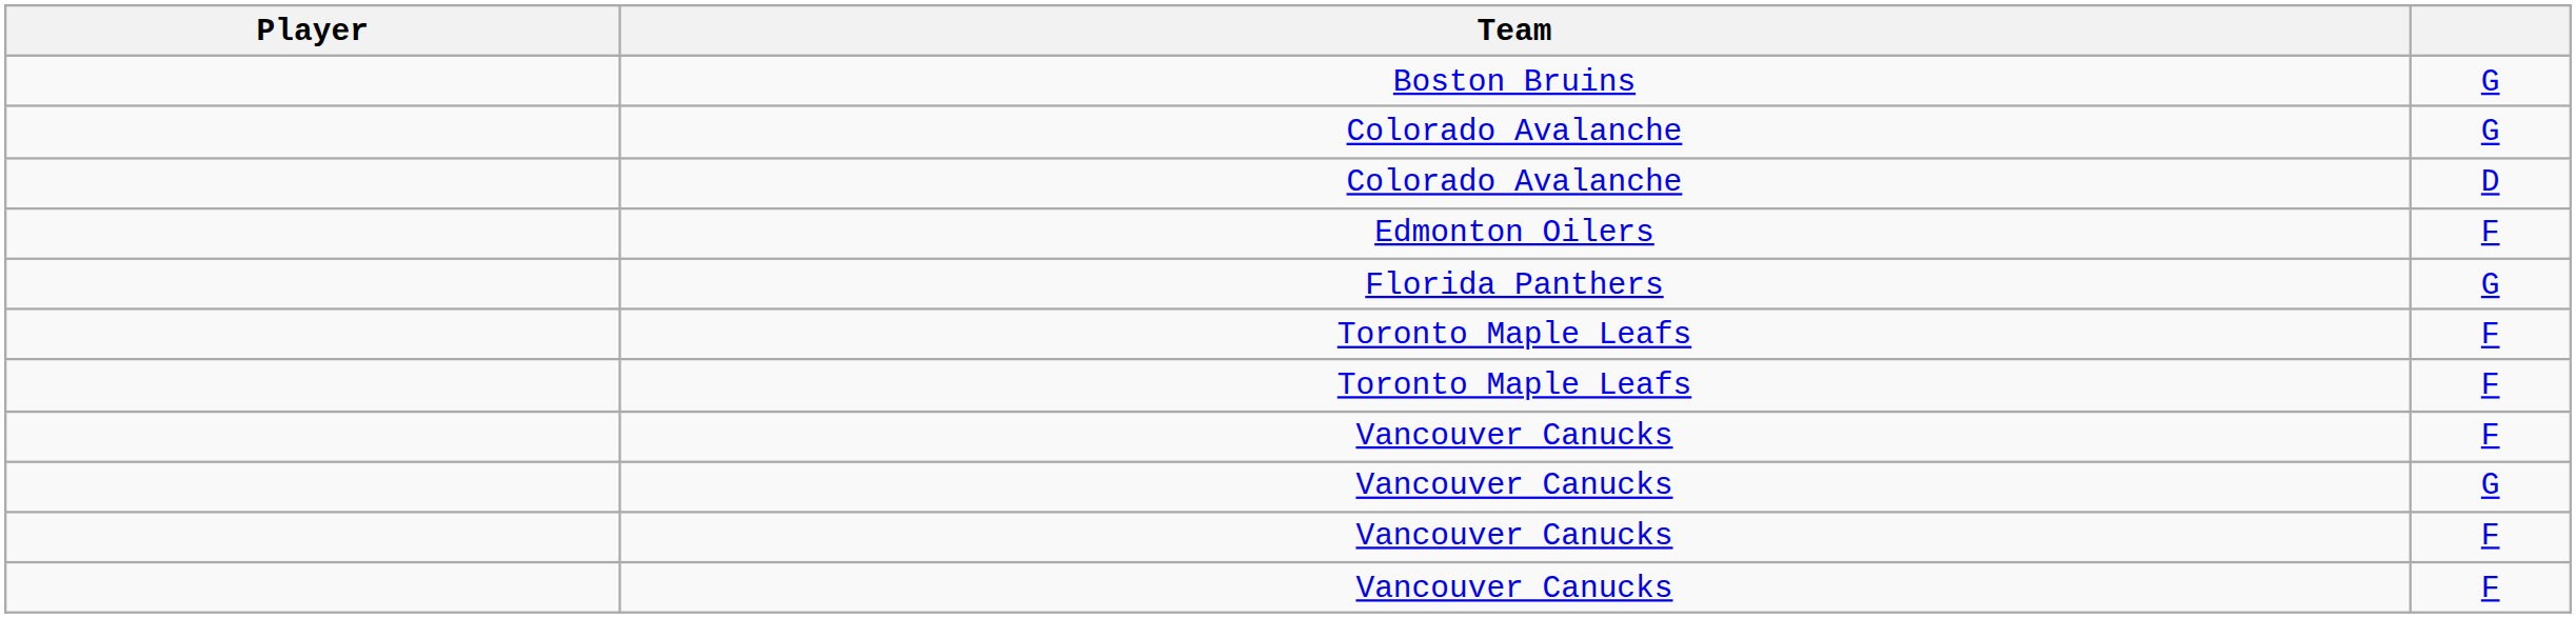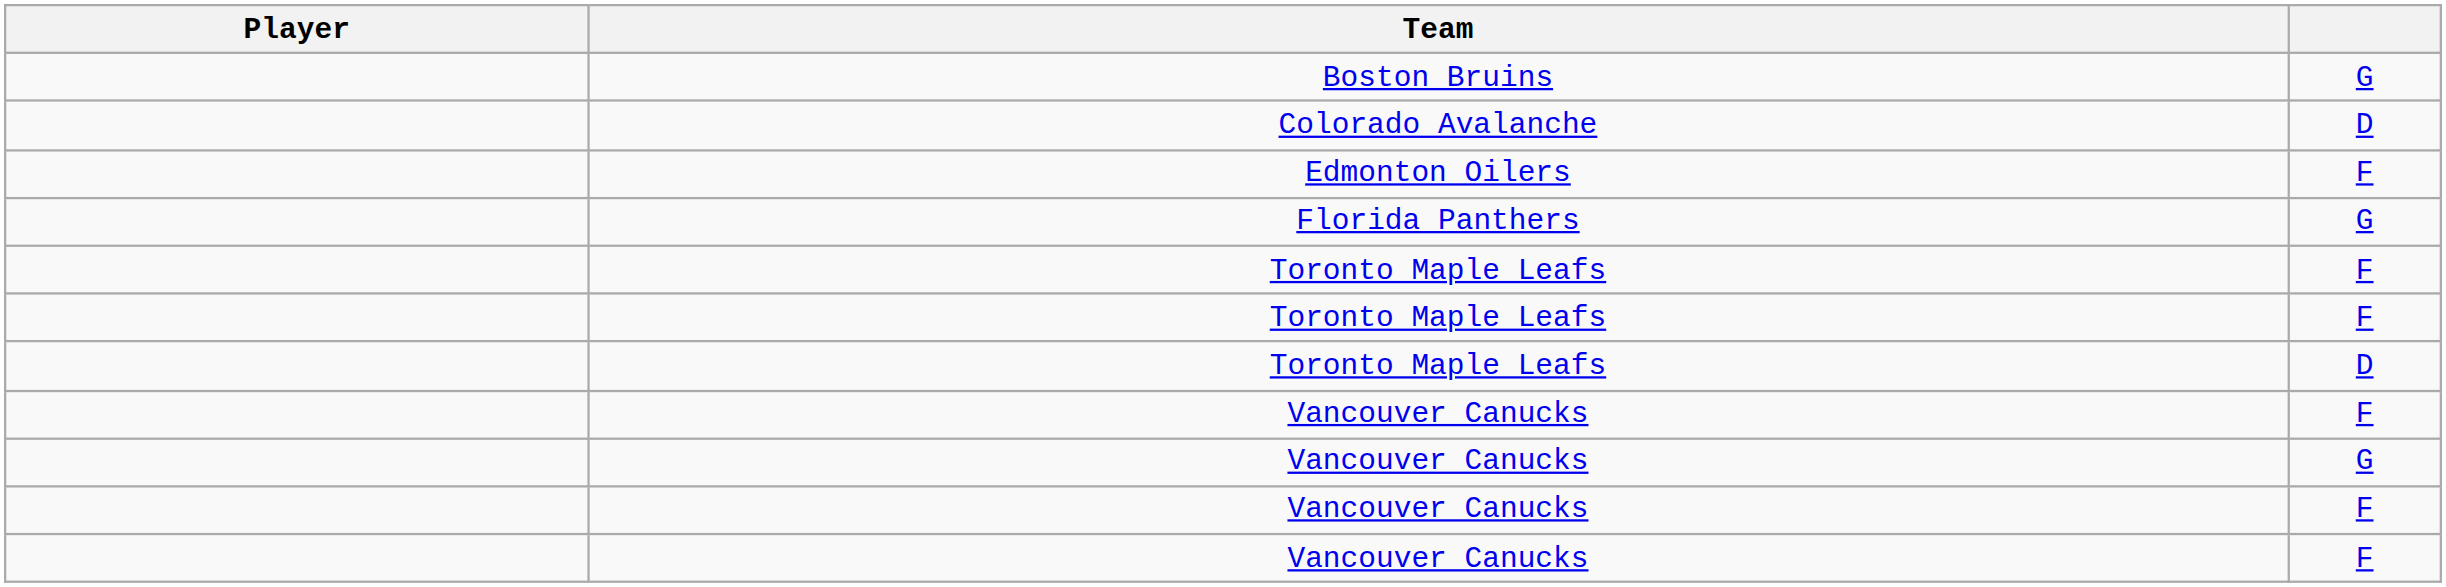 <table class="wikitable sortable" style="text-align:center" width="85%">
 <tr>
 <th>Player</th>
 <th>Team</th>
 <th></th>
 </tr>
 <tr>
 <td></td>
 <td><a href='#'>Boston Bruins</a></td>
-<td><a href='#'>G</a></td>
-</tr>
-<tr>
-<td></td>
-<td><a href='#'>Colorado Avalanche</a></td>
 <td><a href='#'>G</a></td>
 </tr>
 <tr>
 <td></td>
 <td><a href='#'>Colorado Avalanche</a></td>
 <td><a href='#'>D</a></td>
 </tr>
 <tr>
 <td></td>
 <td><a href='#'>Edmonton Oilers</a></td>
 <td><a href='#'>F</a></td>
 </tr>
 <tr>
 <td></td>
 <td><a href='#'>Florida Panthers</a></td>
 <td><a href='#'>G</a></td>
 </tr>
 <tr>
 <td></td>
 <td><a href='#'>Toronto Maple Leafs</a></td>
 <td><a href='#'>F</a></td>
 </tr>
 <tr>
 <td></td>
 <td><a href='#'>Toronto Maple Leafs</a></td>
 <td><a href='#'>F</a></td>
 </tr>
 <tr>
 <td></td>
+<td><a href='#'>Toronto Maple Leafs</a></td>
+<td><a href='#'>D</a></td>
+</tr>
+<tr>
+<td></td>
 <td><a href='#'>Vancouver Canucks</a></td>
 <td><a href='#'>F</a></td>
 </tr>
 <tr>
 <td></td>
 <td><a href='#'>Vancouver Canucks</a></td>
 <td><a href='#'>G</a></td>
 </tr>
 <tr>
 <td></td>
 <td><a href='#'>Vancouver Canucks</a></td>
 <td><a href='#'>F</a></td>
 </tr>
 <tr>
 <td></td>
 <td><a href='#'>Vancouver Canucks</a></td>
 <td><a href='#'>F</a></td>
 </tr>
 </table>
